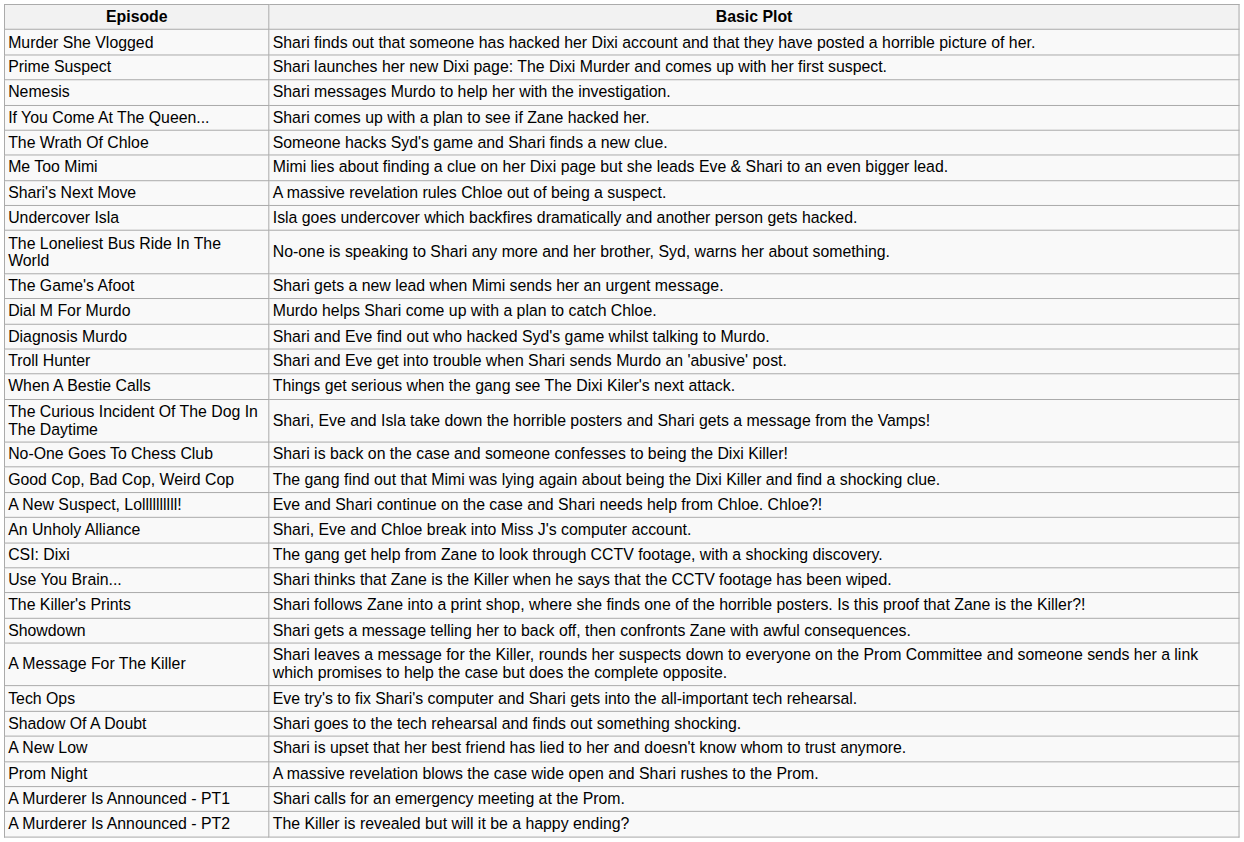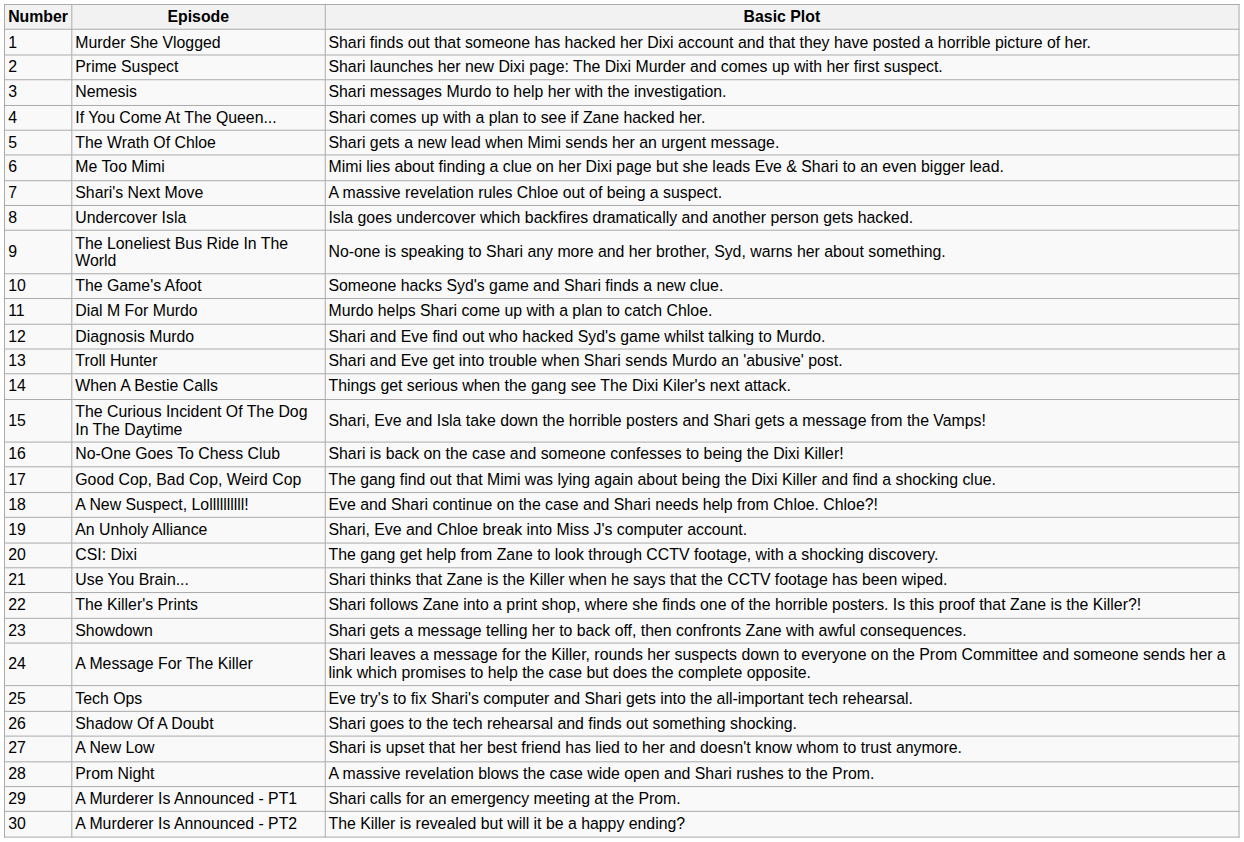 <table class="wikitable">
 <tr>
+<th>Number</th>
 <th>Episode</th>
 <th>Basic Plot</th>
 </tr>
 <tr>
+<td>1</td>
 <td>Murder She Vlogged</td>
 <td>Shari finds out that someone has hacked her Dixi account and that they have posted a horrible picture of her.</td>
 </tr>
 <tr>
+<td>2</td>
 <td>Prime Suspect</td>
 <td>Shari launches her new Dixi page: The Dixi Murder and comes up with her first suspect.</td>
 </tr>
 <tr>
+<td>3</td>
 <td>Nemesis</td>
 <td>Shari messages Murdo to help her with the investigation.</td>
 </tr>
 <tr>
+<td>4</td>
 <td>If You Come At The Queen...</td>
 <td>Shari comes up with a plan to see if Zane hacked her.</td>
 </tr>
 <tr>
+<td>5</td>
 <td>The Wrath Of Chloe</td>
-<td>Someone hacks Syd's game and Shari finds a new clue.</td>
+<td>Shari gets a new lead when Mimi sends her an urgent message.</td>
 </tr>
 <tr>
+<td>6</td>
 <td>Me Too Mimi</td>
 <td>Mimi lies about finding a clue on her Dixi page but she leads Eve & Shari to an even bigger lead.</td>
 </tr>
 <tr>
+<td>7</td>
 <td>Shari's Next Move</td>
 <td>A massive revelation rules Chloe out of being a suspect.</td>
 </tr>
 <tr>
+<td>8</td>
 <td>Undercover Isla</td>
 <td>Isla goes undercover which backfires dramatically and another person gets hacked.</td>
 </tr>
 <tr>
+<td>9</td>
 <td>The Loneliest Bus Ride In The World</td>
 <td>No-one is speaking to Shari any more and her brother, Syd, warns her about something.</td>
 </tr>
 <tr>
+<td>10</td>
 <td>The Game's Afoot</td>
-<td>Shari gets a new lead when Mimi sends her an urgent message.</td>
+<td>Someone hacks Syd's game and Shari finds a new clue.</td>
 </tr>
 <tr>
+<td>11</td>
 <td>Dial M For Murdo</td>
 <td>Murdo helps Shari come up with a plan to catch Chloe.</td>
 </tr>
 <tr>
+<td>12</td>
 <td>Diagnosis Murdo</td>
 <td>Shari and Eve find out who hacked Syd's game whilst talking to Murdo.</td>
 </tr>
 <tr>
+<td>13</td>
 <td>Troll Hunter</td>
 <td>Shari and Eve get into trouble when Shari sends Murdo an 'abusive' post.</td>
 </tr>
 <tr>
+<td>14</td>
 <td>When A Bestie Calls</td>
 <td>Things get serious when the gang see The Dixi Kiler's next attack.</td>
 </tr>
 <tr>
+<td>15</td>
 <td>The Curious Incident Of The Dog In The Daytime</td>
 <td>Shari, Eve and Isla take down the horrible posters and Shari gets a message from the Vamps!</td>
 </tr>
 <tr>
+<td>16</td>
 <td>No-One Goes To Chess Club</td>
 <td>Shari is back on the case and someone confesses to being the Dixi Killer!</td>
 </tr>
 <tr>
+<td>17</td>
 <td>Good Cop, Bad Cop, Weird Cop</td>
 <td>The gang find out that Mimi was lying again about being the Dixi Killer and find a shocking clue.</td>
 </tr>
 <tr>
+<td>18</td>
 <td>A New Suspect, Lollllllllll!</td>
 <td>Eve and Shari continue on the case and Shari needs help from Chloe. Chloe?!</td>
 </tr>
 <tr>
+<td>19</td>
 <td>An Unholy Alliance</td>
 <td>Shari, Eve and Chloe break into Miss J's computer account.</td>
 </tr>
 <tr>
+<td>20</td>
 <td>CSI: Dixi</td>
 <td>The gang get help from Zane to look through CCTV footage, with a shocking discovery.</td>
 </tr>
 <tr>
+<td>21</td>
 <td>Use You Brain...</td>
 <td>Shari thinks that Zane is the Killer when he says that the CCTV footage has been wiped.</td>
 </tr>
 <tr>
+<td>22</td>
 <td>The Killer's Prints</td>
 <td>Shari follows Zane into a print shop, where she finds one of the horrible posters. Is this proof that Zane is the Killer?!</td>
 </tr>
 <tr>
+<td>23</td>
 <td>Showdown</td>
 <td>Shari gets a message telling her to back off, then confronts Zane with awful consequences.</td>
 </tr>
 <tr>
+<td>24</td>
 <td>A Message For The Killer</td>
 <td>Shari leaves a message for the Killer, rounds her suspects down to everyone on the Prom Committee and someone sends her a link which promises to help the case but does the complete opposite.</td>
 </tr>
 <tr>
+<td>25</td>
 <td>Tech Ops</td>
 <td>Eve try's to fix Shari's computer and Shari gets into the all-important tech rehearsal.</td>
 </tr>
 <tr>
+<td>26</td>
 <td>Shadow Of A Doubt</td>
 <td>Shari goes to the tech rehearsal and finds out something shocking.</td>
 </tr>
 <tr>
+<td>27</td>
 <td>A New Low</td>
 <td>Shari is upset that her best friend has lied to her and doesn't know whom to trust anymore.</td>
 </tr>
 <tr>
+<td>28</td>
 <td>Prom Night</td>
 <td>A massive revelation blows the case wide open and Shari rushes to the Prom.</td>
 </tr>
 <tr>
+<td>29</td>
 <td>A Murderer Is Announced - PT1</td>
 <td>Shari calls for an emergency meeting at the Prom.</td>
 </tr>
 <tr>
+<td>30</td>
 <td>A Murderer Is Announced - PT2</td>
 <td>The Killer is revealed but will it be a happy ending?</td>
 </tr>
 </table>
